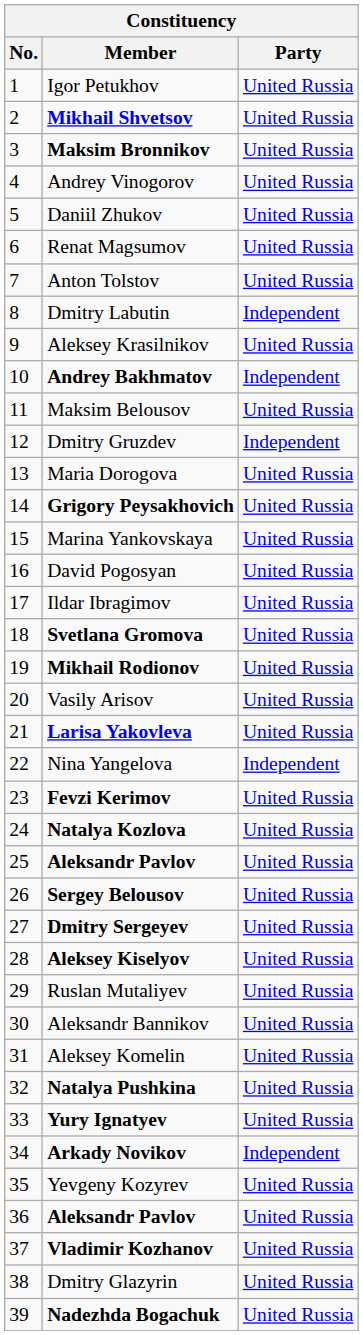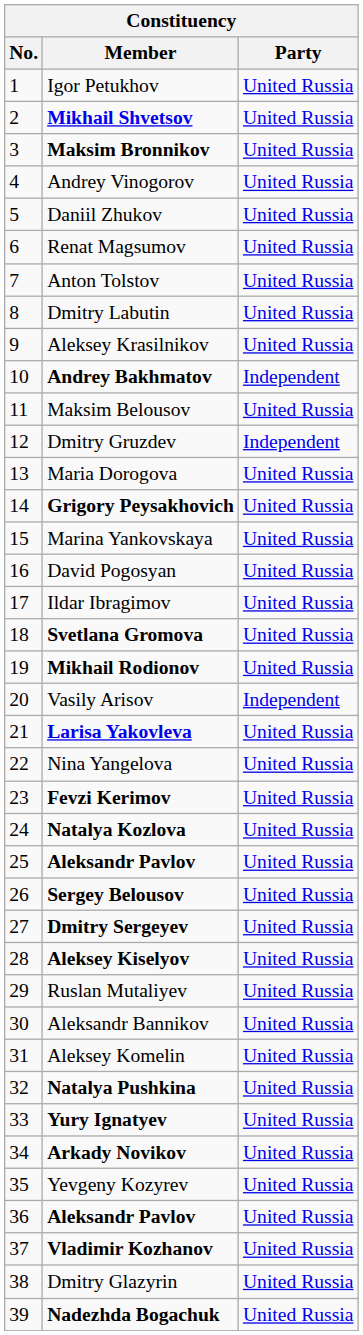 <table class="wikitable sortable mw-collapsible mw-collapsed" style="font-size: 95%;">
 <tr>
 <th colspan=3>Constituency</th>
 </tr>
 <tr>
 <th>No.</th>
 <th>Member</th>
 <th>Party</th>
 </tr>
 <tr>
 <td>1</td>
 <td>Igor Petukhov</td>
 <td><a href='#'>United Russia</a></td>
 </tr>
 <tr>
 <td>2</td>
 <td><strong><a href='#'>Mikhail Shvetsov</a></strong></td>
 <td><a href='#'>United Russia</a></td>
 </tr>
 <tr>
 <td>3</td>
 <td><strong>Maksim Bronnikov</strong></td>
 <td><a href='#'>United Russia</a></td>
 </tr>
 <tr>
 <td>4</td>
 <td>Andrey Vinogorov</td>
 <td><a href='#'>United Russia</a></td>
 </tr>
 <tr>
 <td>5</td>
 <td>Daniil Zhukov</td>
 <td><a href='#'>United Russia</a></td>
 </tr>
 <tr>
 <td>6</td>
 <td>Renat Magsumov</td>
 <td><a href='#'>United Russia</a></td>
 </tr>
 <tr>
 <td>7</td>
 <td>Anton Tolstov</td>
 <td><a href='#'>United Russia</a></td>
 </tr>
 <tr>
 <td>8</td>
 <td>Dmitry Labutin</td>
-<td><a href='#'>Independent</a></td>
+<td><a href='#'>United Russia</a></td>
 </tr>
 <tr>
 <td>9</td>
 <td>Aleksey Krasilnikov</td>
 <td><a href='#'>United Russia</a></td>
 </tr>
 <tr>
 <td>10</td>
 <td><strong>Andrey Bakhmatov</strong></td>
 <td><a href='#'>Independent</a></td>
 </tr>
 <tr>
 <td>11</td>
 <td>Maksim Belousov</td>
 <td><a href='#'>United Russia</a></td>
 </tr>
 <tr>
 <td>12</td>
 <td>Dmitry Gruzdev</td>
 <td><a href='#'>Independent</a></td>
 </tr>
 <tr>
 <td>13</td>
 <td>Maria Dorogova</td>
 <td><a href='#'>United Russia</a></td>
 </tr>
 <tr>
 <td>14</td>
 <td><strong>Grigory Peysakhovich</strong></td>
 <td><a href='#'>United Russia</a></td>
 </tr>
 <tr>
 <td>15</td>
 <td>Marina Yankovskaya</td>
 <td><a href='#'>United Russia</a></td>
 </tr>
 <tr>
 <td>16</td>
 <td>David Pogosyan</td>
 <td><a href='#'>United Russia</a></td>
 </tr>
 <tr>
 <td>17</td>
 <td>Ildar Ibragimov</td>
 <td><a href='#'>United Russia</a></td>
 </tr>
 <tr>
 <td>18</td>
 <td><strong>Svetlana Gromova</strong></td>
 <td><a href='#'>United Russia</a></td>
 </tr>
 <tr>
 <td>19</td>
 <td><strong>Mikhail Rodionov</strong></td>
 <td><a href='#'>United Russia</a></td>
 </tr>
 <tr>
 <td>20</td>
 <td>Vasily Arisov</td>
-<td><a href='#'>United Russia</a></td>
+<td><a href='#'>Independent</a></td>
 </tr>
 <tr>
 <td>21</td>
 <td><strong><a href='#'>Larisa Yakovleva</a></strong></td>
 <td><a href='#'>United Russia</a></td>
 </tr>
 <tr>
 <td>22</td>
 <td>Nina Yangelova</td>
-<td><a href='#'>Independent</a></td>
+<td><a href='#'>United Russia</a></td>
 </tr>
 <tr>
 <td>23</td>
 <td><strong>Fevzi Kerimov</strong></td>
 <td><a href='#'>United Russia</a></td>
 </tr>
 <tr>
 <td>24</td>
 <td><strong>Natalya Kozlova</strong></td>
 <td><a href='#'>United Russia</a></td>
 </tr>
 <tr>
 <td>25</td>
 <td><strong>Aleksandr Pavlov</strong></td>
 <td><a href='#'>United Russia</a></td>
 </tr>
 <tr>
 <td>26</td>
 <td><strong>Sergey Belousov</strong></td>
 <td><a href='#'>United Russia</a></td>
 </tr>
 <tr>
 <td>27</td>
 <td><strong>Dmitry Sergeyev</strong></td>
 <td><a href='#'>United Russia</a></td>
 </tr>
 <tr>
 <td>28</td>
 <td><strong>Aleksey Kiselyov</strong></td>
 <td><a href='#'>United Russia</a></td>
 </tr>
 <tr>
 <td>29</td>
 <td>Ruslan Mutaliyev</td>
 <td><a href='#'>United Russia</a></td>
 </tr>
 <tr>
 <td>30</td>
 <td>Aleksandr Bannikov</td>
 <td><a href='#'>United Russia</a></td>
 </tr>
 <tr>
 <td>31</td>
 <td>Aleksey Komelin</td>
 <td><a href='#'>United Russia</a></td>
 </tr>
 <tr>
 <td>32</td>
 <td><strong>Natalya Pushkina</strong></td>
 <td><a href='#'>United Russia</a></td>
 </tr>
 <tr>
 <td>33</td>
 <td><strong>Yury Ignatyev</strong></td>
 <td><a href='#'>United Russia</a></td>
 </tr>
 <tr>
 <td>34</td>
 <td><strong>Arkady Novikov</strong></td>
-<td><a href='#'>Independent</a></td>
+<td><a href='#'>United Russia</a></td>
 </tr>
 <tr>
 <td>35</td>
 <td>Yevgeny Kozyrev</td>
 <td><a href='#'>United Russia</a></td>
 </tr>
 <tr>
 <td>36</td>
 <td><strong>Aleksandr Pavlov</strong></td>
 <td><a href='#'>United Russia</a></td>
 </tr>
 <tr>
 <td>37</td>
 <td><strong>Vladimir Kozhanov</strong></td>
 <td><a href='#'>United Russia</a></td>
 </tr>
 <tr>
 <td>38</td>
 <td>Dmitry Glazyrin</td>
 <td><a href='#'>United Russia</a></td>
 </tr>
 <tr>
 <td>39</td>
 <td><strong>Nadezhda Bogachuk</strong></td>
 <td><a href='#'>United Russia</a></td>
 </tr>
 </table>
